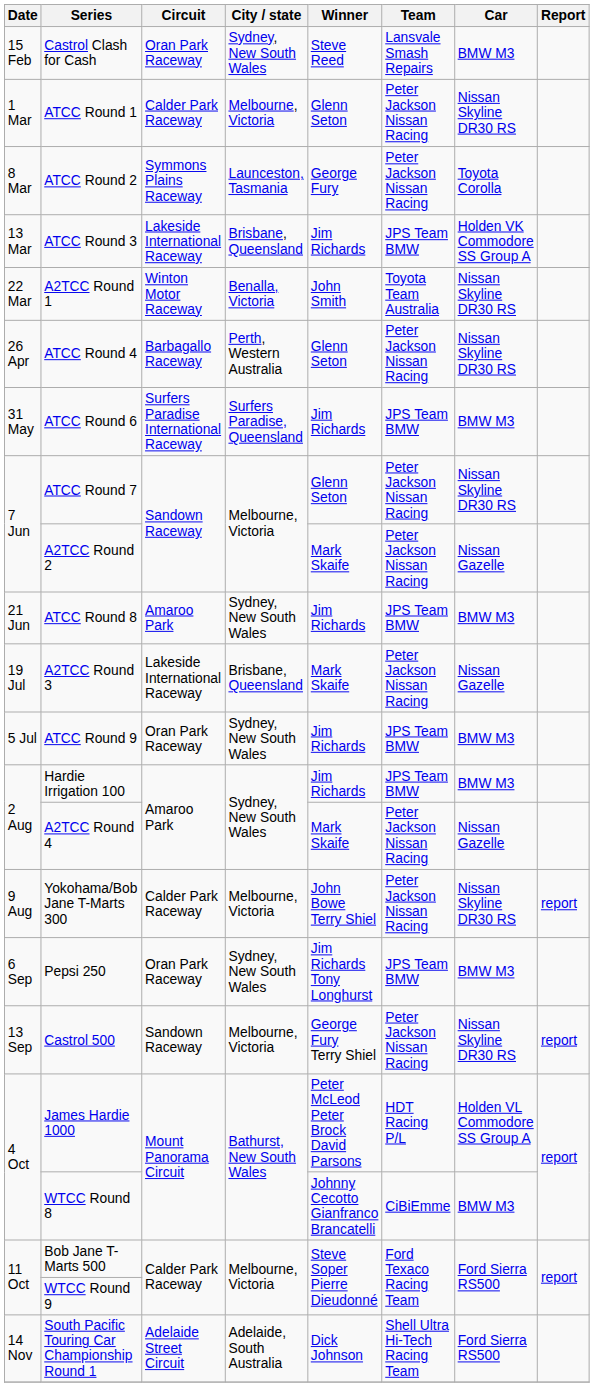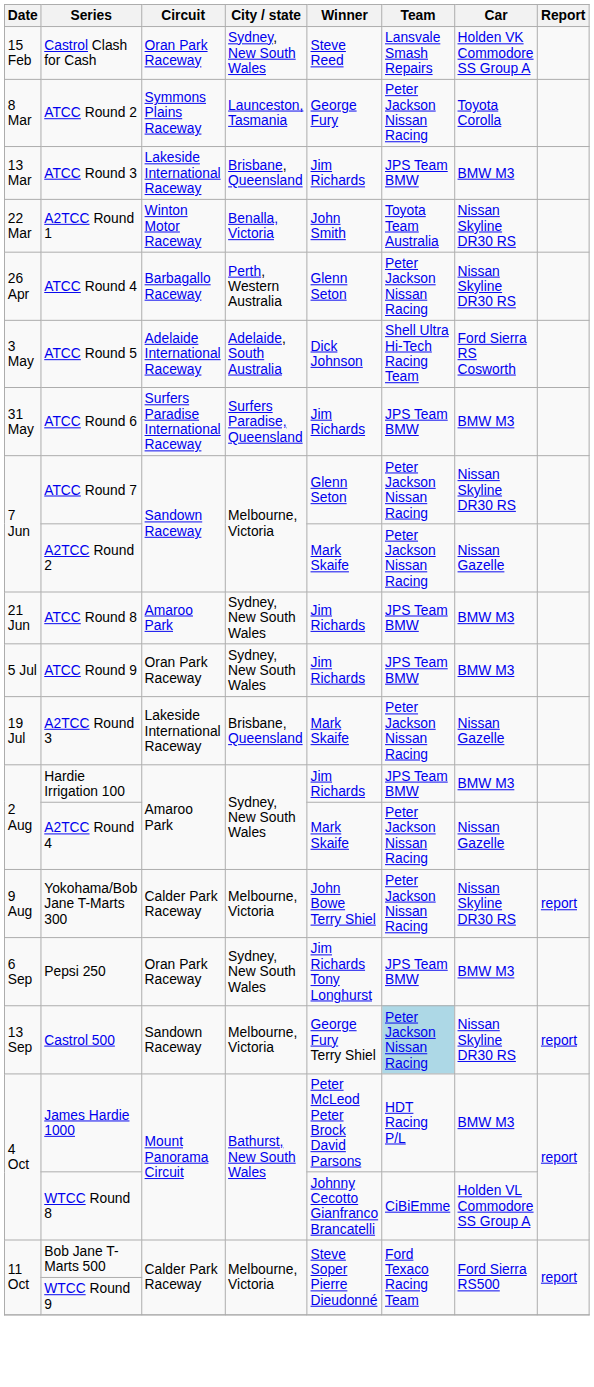 <table class="wikitable" style="font-size: 90%">
 <tr>
 <th>Date</th>
 <th>Series</th>
 <th>Circuit</th>
 <th>City / state</th>
 <th>Winner</th>
 <th>Team</th>
 <th>Car</th>
 <th>Report</th>
 </tr>
 <tr>
 <td>15 Feb</td>
 <td><a href='#'>Castrol</a> Clash for Cash</td>
 <td><a href='#'>Oran Park Raceway</a></td>
 <td><a href='#'>Sydney</a>, <a href='#'>New South Wales</a></td>
 <td><a href='#'>Steve Reed</a></td>
 <td><a href='#'>Lansvale Smash Repairs</a></td>
-<td><a href='#'>BMW M3</a></td>
-<td></td>
-</tr>
-<tr>
-<td>1 Mar</td>
-<td><a href='#'>ATCC</a> Round 1</td>
-<td><a href='#'>Calder Park Raceway</a></td>
-<td><a href='#'>Melbourne</a>, <a href='#'>Victoria</a></td>
-<td><a href='#'>Glenn Seton</a></td>
-<td><a href='#'>Peter Jackson Nissan Racing</a></td>
-<td><a href='#'>Nissan Skyline DR30 RS</a></td>
+<td><a href='#'>Holden VK Commodore SS Group A</a></td>
 <td></td>
 </tr>
 <tr>
 <td>8 Mar</td>
 <td><a href='#'>ATCC</a> Round 2</td>
 <td><a href='#'>Symmons Plains Raceway</a></td>
 <td><a href='#'>Launceston, Tasmania</a></td>
 <td><a href='#'>George Fury</a></td>
 <td><a href='#'>Peter Jackson Nissan Racing</a></td>
 <td><a href='#'>Toyota Corolla</a></td>
 <td></td>
 </tr>
 <tr>
 <td>13 Mar</td>
 <td><a href='#'>ATCC</a> Round 3</td>
 <td><a href='#'>Lakeside International Raceway</a></td>
 <td><a href='#'>Brisbane</a>, <a href='#'>Queensland</a></td>
 <td><a href='#'>Jim Richards</a></td>
 <td><a href='#'>JPS Team BMW</a></td>
-<td><a href='#'>Holden VK Commodore SS Group A</a></td>
+<td><a href='#'>BMW M3</a></td>
 <td></td>
 </tr>
 <tr>
 <td>22 Mar</td>
 <td><a href='#'>A2TCC</a> Round 1</td>
 <td><a href='#'>Winton Motor Raceway</a></td>
 <td><a href='#'>Benalla, Victoria</a></td>
 <td><a href='#'>John Smith</a></td>
 <td><a href='#'>Toyota Team Australia</a></td>
 <td><a href='#'>Nissan Skyline DR30 RS</a></td>
 <td></td>
 </tr>
 <tr>
 <td>26 Apr</td>
 <td><a href='#'>ATCC</a> Round 4</td>
 <td><a href='#'>Barbagallo Raceway</a></td>
 <td><a href='#'>Perth</a>, Western Australia</td>
 <td><a href='#'>Glenn Seton</a></td>
 <td><a href='#'>Peter Jackson Nissan Racing</a></td>
 <td><a href='#'>Nissan Skyline DR30 RS</a></td>
+<td></td>
+</tr>
+<tr>
+<td>3 May</td>
+<td><a href='#'>ATCC</a> Round 5</td>
+<td><a href='#'>Adelaide International Raceway</a></td>
+<td><a href='#'>Adelaide</a>, <a href='#'>South Australia</a></td>
+<td><a href='#'>Dick Johnson</a></td>
+<td><a href='#'>Shell Ultra Hi-Tech Racing Team</a></td>
+<td><a href='#'>Ford Sierra RS Cosworth</a></td>
 <td></td>
 </tr>
 <tr>
 <td>31 May</td>
 <td><a href='#'>ATCC</a> Round 6</td>
 <td><a href='#'>Surfers Paradise International Raceway</a></td>
 <td><a href='#'>Surfers Paradise, Queensland</a></td>
 <td><a href='#'>Jim Richards</a></td>
 <td><a href='#'>JPS Team BMW</a></td>
 <td><a href='#'>BMW M3</a></td>
 <td></td>
 </tr>
 <tr>
 <td rowspan=2>7 Jun</td>
 <td><a href='#'>ATCC</a> Round 7</td>
 <td rowspan=2><a href='#'>Sandown Raceway</a></td>
 <td rowspan=2>Melbourne, Victoria</td>
 <td><a href='#'>Glenn Seton</a></td>
 <td><a href='#'>Peter Jackson Nissan Racing</a></td>
 <td><a href='#'>Nissan Skyline DR30 RS</a></td>
 <td></td>
 </tr>
 <tr>
 <td><a href='#'>A2TCC</a> Round 2</td>
 <td><a href='#'>Mark Skaife</a></td>
 <td><a href='#'>Peter Jackson Nissan Racing</a></td>
 <td><a href='#'>Nissan Gazelle</a></td>
 <td></td>
 </tr>
 <tr>
 <td>21 Jun</td>
 <td><a href='#'>ATCC</a> Round 8</td>
 <td><a href='#'>Amaroo Park</a></td>
 <td>Sydney, New South Wales</td>
 <td><a href='#'>Jim Richards</a></td>
 <td><a href='#'>JPS Team BMW</a></td>
 <td><a href='#'>BMW M3</a></td>
 <td></td>
 </tr>
 <tr>
+<td>5 Jul</td>
+<td><a href='#'>ATCC</a> Round 9</td>
+<td>Oran Park Raceway</td>
+<td>Sydney, New South Wales</td>
+<td><a href='#'>Jim Richards</a></td>
+<td><a href='#'>JPS Team BMW</a></td>
+<td><a href='#'>BMW M3</a></td>
+<td></td>
+</tr>
+<tr>
 <td>19 Jul</td>
 <td><a href='#'>A2TCC</a> Round 3</td>
 <td>Lakeside International Raceway</td>
 <td>Brisbane, <a href='#'>Queensland</a></td>
 <td><a href='#'>Mark Skaife</a></td>
 <td><a href='#'>Peter Jackson Nissan Racing</a></td>
 <td><a href='#'>Nissan Gazelle</a></td>
-<td></td>
-</tr>
-<tr>
-<td>5 Jul</td>
-<td><a href='#'>ATCC</a> Round 9</td>
-<td>Oran Park Raceway</td>
-<td>Sydney, New South Wales</td>
-<td><a href='#'>Jim Richards</a></td>
-<td><a href='#'>JPS Team BMW</a></td>
-<td><a href='#'>BMW M3</a></td>
 <td></td>
 </tr>
 <tr>
 <td rowspan=2>2 Aug</td>
 <td>Hardie Irrigation 100</td>
 <td rowspan=2>Amaroo Park</td>
 <td rowspan=2>Sydney, New South Wales</td>
 <td><a href='#'>Jim Richards</a></td>
 <td><a href='#'>JPS Team BMW</a></td>
 <td><a href='#'>BMW M3</a></td>
 <td></td>
 </tr>
 <tr>
 <td><a href='#'>A2TCC</a> Round 4</td>
 <td><a href='#'>Mark Skaife</a></td>
 <td><a href='#'>Peter Jackson Nissan Racing</a></td>
 <td><a href='#'>Nissan Gazelle</a></td>
 <td></td>
 </tr>
 <tr>
 <td>9 Aug</td>
 <td>Yokohama/Bob Jane T-Marts 300</td>
 <td>Calder Park Raceway</td>
 <td>Melbourne, Victoria</td>
 <td><a href='#'>John Bowe</a><br><a href='#'>Terry Shiel</a></td>
 <td><a href='#'>Peter Jackson Nissan Racing</a></td>
 <td><a href='#'>Nissan Skyline DR30 RS</a></td>
 <td><a href='#'>report</a></td>
 </tr>
 <tr>
 <td>6 Sep</td>
 <td>Pepsi 250</td>
 <td>Oran Park Raceway</td>
 <td>Sydney, New South Wales</td>
 <td><a href='#'>Jim Richards</a><br><a href='#'>Tony Longhurst</a></td>
 <td><a href='#'>JPS Team BMW</a></td>
 <td><a href='#'>BMW M3</a></td>
 <td></td>
 </tr>
 <tr>
 <td>13 Sep</td>
 <td><a href='#'>Castrol 500</a></td>
 <td>Sandown Raceway</td>
 <td>Melbourne, Victoria</td>
 <td><a href='#'>George Fury</a><br>Terry Shiel</td>
-<td><a href='#'>Peter Jackson Nissan Racing</a></td>
+<td style="background: lightblue;"><a href='#'>Peter Jackson Nissan Racing</a></td>
 <td><a href='#'>Nissan Skyline DR30 RS</a></td>
 <td><a href='#'>report</a></td>
 </tr>
 <tr>
 <td rowspan=2>4 Oct</td>
 <td><a href='#'>James Hardie 1000</a></td>
 <td rowspan=2><a href='#'>Mount Panorama Circuit</a></td>
 <td rowspan=2><a href='#'>Bathurst, New South Wales</a></td>
 <td><a href='#'>Peter McLeod</a><br><a href='#'>Peter Brock</a><br><a href='#'>David Parsons</a></td>
 <td><a href='#'>HDT Racing P/L</a></td>
-<td><a href='#'>Holden VL Commodore SS Group A</a></td>
+<td><a href='#'>BMW M3</a></td>
 <td rowspan=2><a href='#'>report</a></td>
 </tr>
 <tr>
 <td><a href='#'>WTCC</a> Round 8</td>
 <td><a href='#'>Johnny Cecotto</a><br><a href='#'>Gianfranco Brancatelli</a></td>
 <td><a href='#'>CiBiEmme</a></td>
-<td><a href='#'>BMW M3</a></td>
+<td><a href='#'>Holden VL Commodore SS Group A</a></td>
 </tr>
 <tr>
 <td rowspan=2>11 Oct</td>
 <td>Bob Jane T-Marts 500</td>
 <td rowspan=2>Calder Park Raceway</td>
 <td rowspan=2>Melbourne, Victoria</td>
 <td rowspan=2><a href='#'>Steve Soper</a><br><a href='#'>Pierre Dieudonné</a></td>
 <td rowspan=2><a href='#'>Ford Texaco Racing Team</a></td>
 <td rowspan=2><a href='#'>Ford Sierra RS500</a></td>
 <td rowspan=2><a href='#'>report</a></td>
 </tr>
 <tr>
 <td><a href='#'>WTCC</a> Round 9</td>
 </tr>
 <tr>
-<td>14 Nov</td>
-<td><a href='#'>South Pacific Touring Car Championship Round 1</a></td>
-<td><a href='#'>Adelaide Street Circuit</a></td>
-<td>Adelaide, South Australia</td>
-<td><a href='#'>Dick Johnson</a></td>
-<td><a href='#'>Shell Ultra Hi-Tech Racing Team</a></td>
-<td><a href='#'>Ford Sierra RS500</a></td>
-<td></td>
-</tr>
-<tr>
 </tr>
 </table>
